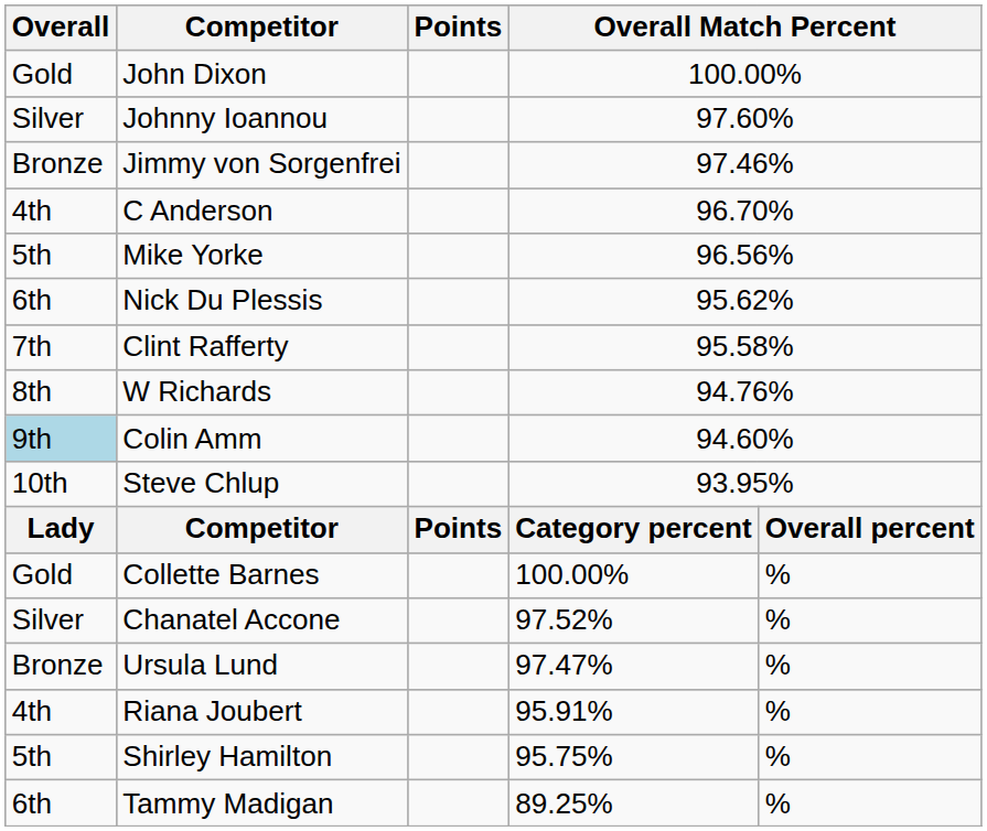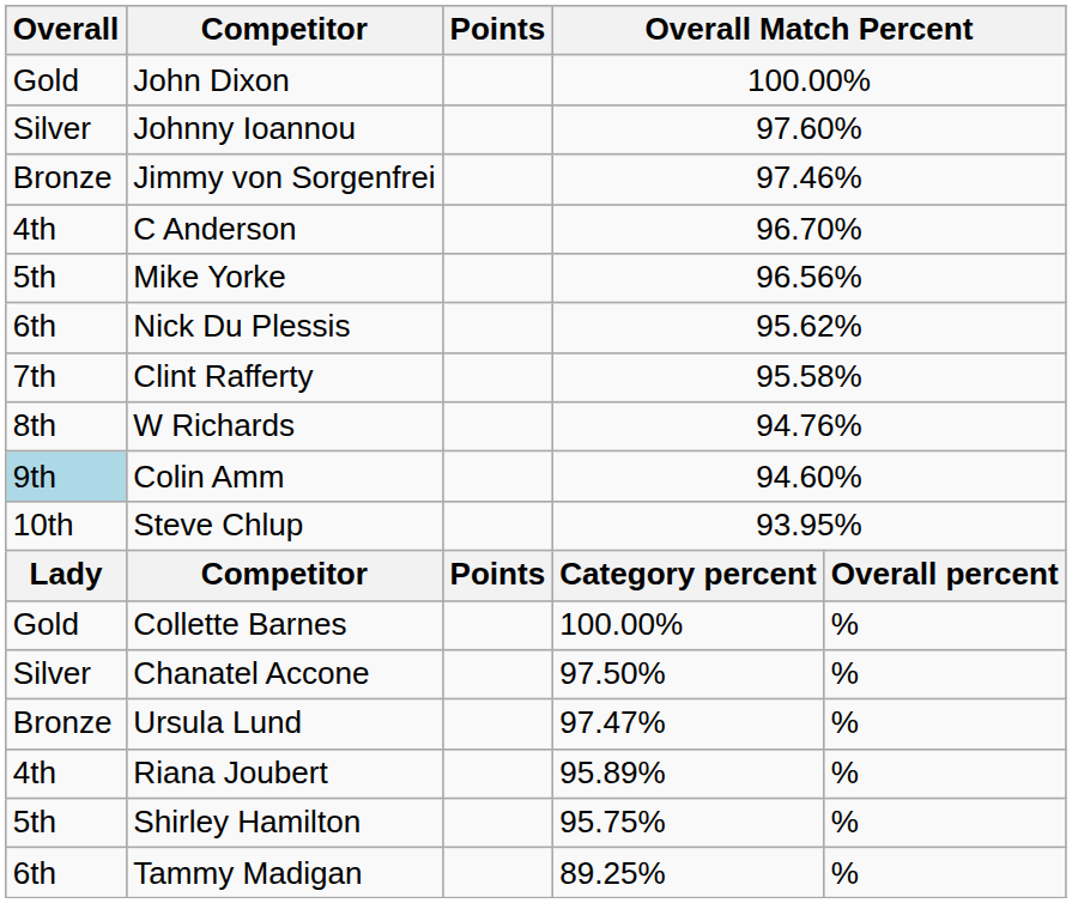 <table class="wikitable sortable" style="text-align: left;">
 <tr>
 <th>Overall</th>
 <th>Competitor</th>
 <th>Points</th>
 <th colspan="2">Overall Match Percent</th>
 </tr>
 <tr>
 <td> Gold</td>
 <td> John Dixon</td>
 <td></td>
 <td colspan="2" style="text-align: center;">100.00%</td>
 </tr>
 <tr>
 <td> Silver</td>
 <td> Johnny Ioannou</td>
 <td></td>
 <td colspan="2" style="text-align: center;">97.60%</td>
 </tr>
 <tr>
 <td> Bronze</td>
 <td> Jimmy von Sorgenfrei</td>
 <td></td>
 <td colspan="2" style="text-align: center;">97.46%</td>
 </tr>
 <tr>
 <td>4th</td>
 <td> C Anderson</td>
 <td></td>
 <td colspan="2" style="text-align: center;">96.70%</td>
 </tr>
 <tr>
 <td>5th</td>
 <td> Mike Yorke</td>
 <td></td>
 <td colspan="2" style="text-align: center;">96.56%</td>
 </tr>
 <tr>
 <td>6th</td>
 <td> Nick Du Plessis</td>
 <td></td>
 <td colspan="2" style="text-align: center;">95.62%</td>
 </tr>
 <tr>
 <td>7th</td>
 <td> Clint Rafferty</td>
 <td></td>
 <td colspan="2" style="text-align: center;">95.58%</td>
 </tr>
 <tr>
 <td>8th</td>
 <td> W Richards</td>
 <td></td>
 <td colspan="2" style="text-align: center;">94.76%</td>
 </tr>
 <tr>
 <td style="background: lightblue;">9th</td>
 <td> Colin Amm</td>
 <td></td>
 <td colspan="2" style="text-align: center;">94.60%</td>
 </tr>
 <tr>
 <td>10th</td>
 <td> Steve Chlup</td>
 <td></td>
 <td colspan="2" style="text-align: center;">93.95%</td>
 </tr>
 <tr>
 <th>Lady</th>
 <th>Competitor</th>
 <th>Points</th>
 <th>Category percent</th>
 <th>Overall percent</th>
 </tr>
 <tr>
 <td> Gold</td>
 <td> Collette Barnes</td>
 <td></td>
 <td>100.00%</td>
 <td>%</td>
 </tr>
 <tr>
 <td> Silver</td>
 <td> Chanatel Accone</td>
 <td></td>
-<td>97.52%</td>
+<td>97.50%</td>
 <td>%</td>
 </tr>
 <tr>
 <td> Bronze</td>
 <td> Ursula Lund</td>
 <td></td>
 <td>97.47%</td>
 <td>%</td>
 </tr>
 <tr>
 <td>4th</td>
 <td> Riana Joubert</td>
 <td></td>
-<td>95.91%</td>
+<td>95.89%</td>
 <td>%</td>
 </tr>
 <tr>
 <td>5th</td>
 <td> Shirley Hamilton</td>
 <td></td>
 <td>95.75%</td>
 <td>%</td>
 </tr>
 <tr>
 <td>6th</td>
 <td> Tammy Madigan</td>
 <td></td>
 <td>89.25%</td>
 <td>%</td>
 </tr>
 <tr>
 </tr>
 </table>
